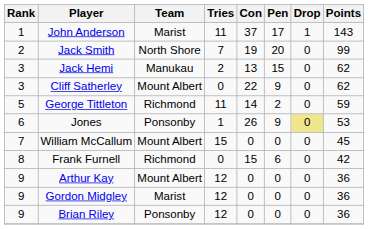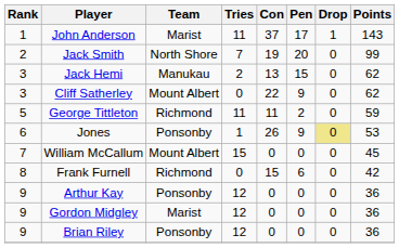 <table class="wikitable sortable" style="text-align: center;">
 <tr>
 <th>Rank</th>
 <th>Player</th>
 <th>Team</th>
 <th>Tries</th>
 <th>Con</th>
 <th>Pen</th>
 <th>Drop</th>
 <th>Points</th>
 </tr>
 <tr>
 <td>1</td>
 <td><a href='#'>John Anderson</a></td>
 <td>Marist</td>
 <td>11</td>
 <td>37</td>
 <td>17</td>
 <td>1</td>
 <td>143</td>
 </tr>
 <tr>
 <td>2</td>
 <td><a href='#'>Jack Smith</a></td>
 <td>North Shore</td>
 <td>7</td>
 <td>19</td>
 <td>20</td>
 <td>0</td>
 <td>99</td>
 </tr>
 <tr>
 <td>3</td>
 <td><a href='#'>Jack Hemi</a></td>
 <td>Manukau</td>
 <td>2</td>
 <td>13</td>
 <td>15</td>
 <td>0</td>
 <td>62</td>
 </tr>
 <tr>
 <td>3</td>
 <td><a href='#'>Cliff Satherley</a></td>
 <td>Mount Albert</td>
 <td>0</td>
 <td>22</td>
 <td>9</td>
 <td>0</td>
 <td>62</td>
 </tr>
 <tr>
 <td>5</td>
 <td><a href='#'>George Tittleton</a></td>
 <td>Richmond</td>
 <td>11</td>
-<td>14</td>
+<td>11</td>
 <td>2</td>
 <td>0</td>
 <td>59</td>
 </tr>
 <tr>
 <td>6</td>
 <td>Jones</td>
 <td>Ponsonby</td>
 <td>1</td>
 <td>26</td>
 <td>9</td>
 <td style="background: khaki;">0</td>
 <td>53</td>
 </tr>
 <tr>
 <td>7</td>
 <td>William McCallum</td>
 <td>Mount Albert</td>
 <td>15</td>
 <td>0</td>
 <td>0</td>
 <td>0</td>
 <td>45</td>
 </tr>
 <tr>
 <td>8</td>
 <td>Frank Furnell</td>
 <td>Richmond</td>
 <td>0</td>
 <td>15</td>
 <td>6</td>
 <td>0</td>
 <td>42</td>
 </tr>
 <tr>
 <td>9</td>
 <td><a href='#'>Arthur Kay</a></td>
-<td>Mount Albert</td>
+<td>Ponsonby</td>
 <td>12</td>
 <td>0</td>
 <td>0</td>
 <td>0</td>
 <td>36</td>
 </tr>
 <tr>
 <td>9</td>
 <td><a href='#'>Gordon Midgley</a></td>
 <td>Marist</td>
 <td>12</td>
 <td>0</td>
 <td>0</td>
 <td>0</td>
 <td>36</td>
 </tr>
 <tr>
 <td>9</td>
 <td><a href='#'>Brian Riley</a></td>
 <td>Ponsonby</td>
 <td>12</td>
 <td>0</td>
 <td>0</td>
 <td>0</td>
 <td>36</td>
 </tr>
 <tr>
 </tr>
 </table>
